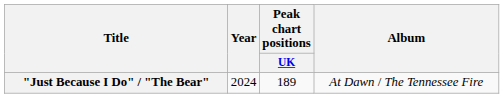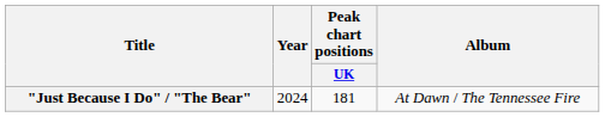 <table class="wikitable plainrowheaders" style="text-align:center;">
 <tr>
 <th scope="col" rowspan="2" style="width:17em;">Title</th>
 <th scope="col" rowspan="2">Year</th>
 <th scope="col" colspan="1">Peak chart positions</th>
 <th scope="col" rowspan="2" style="width:14em;">Album</th>
 </tr>
 <tr>
 <th scope="col" style="width:3em; font-size:90%;"><a href='#'>UK</a><br></th>
 </tr>
 <tr>
 <th scope="row">"Just Because I Do" / "The Bear"</th>
 <td>2024</td>
-<td>189</td>
+<td>181</td>
 <td><em>At Dawn</em> / <em>The Tennessee Fire</em></td>
 </tr>
 </table>
